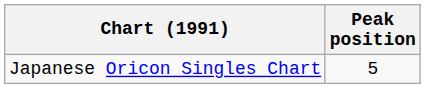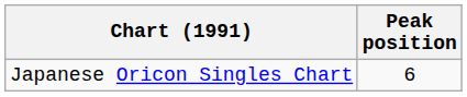 <table class="wikitable">
 <tr>
 <th>Chart (1991)</th>
 <th>Peak<br>position</th>
 </tr>
 <tr>
 <td>Japanese <a href='#'>Oricon Singles Chart</a></td>
-<td align="center">5</td>
+<td align="center">6</td>
 </tr>
 </table>
